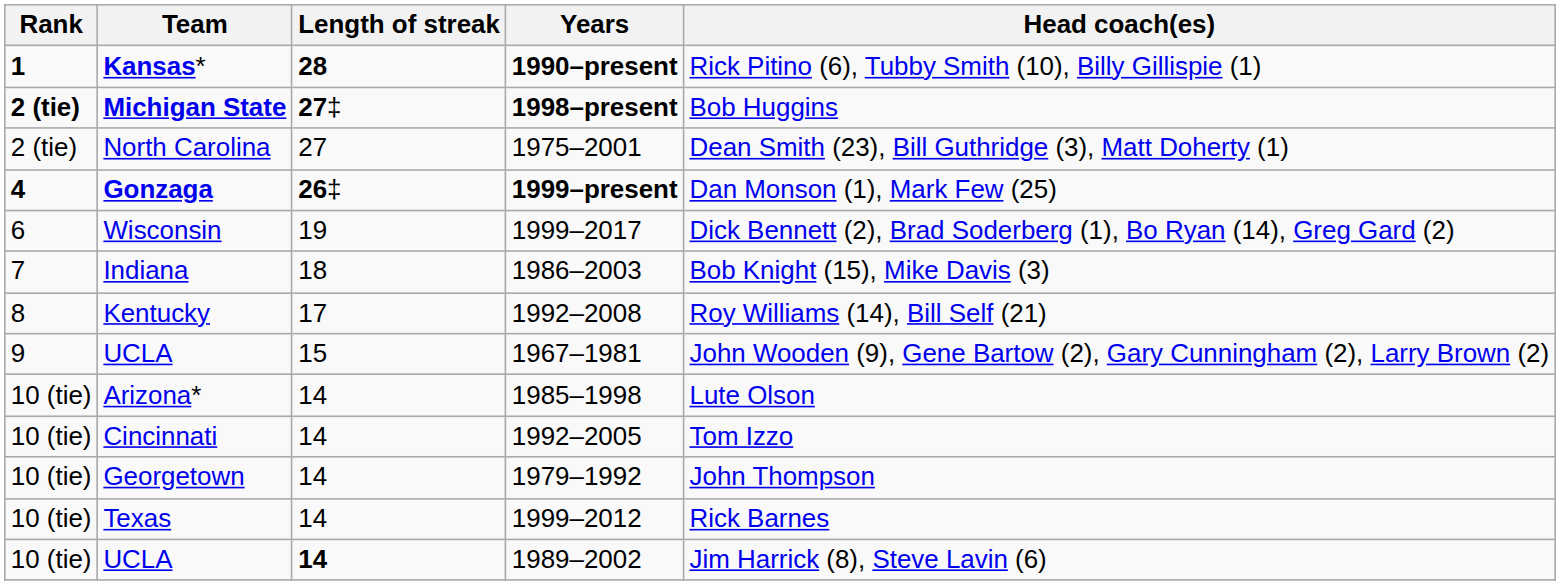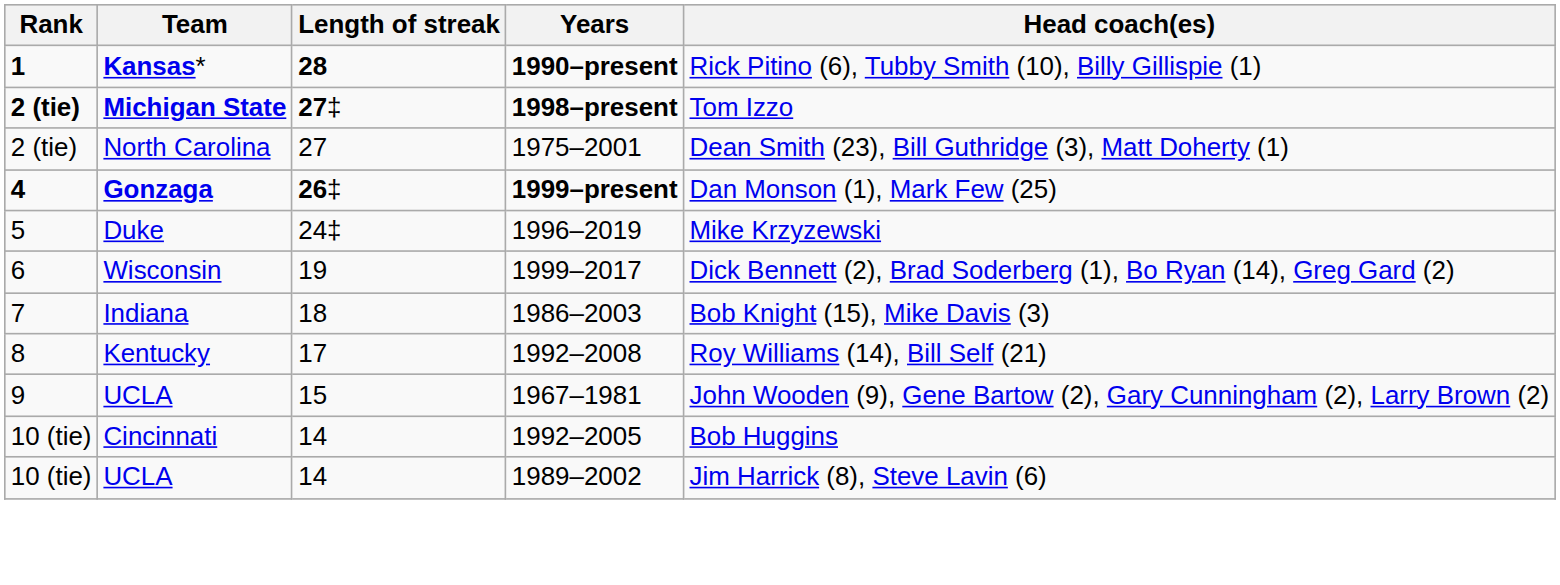 <table class="wikitable">
 <tr>
 <th>Rank</th>
 <th>Team</th>
 <th>Length of streak</th>
 <th>Years</th>
 <th>Head coach(es)</th>
 </tr>
 <tr>
 <td><strong>1</strong></td>
 <td><a href='#'><strong>Kansas</strong></a>*</td>
 <td><strong>28</strong></td>
 <td><strong>1990–present</strong></td>
 <td><a href='#'>Rick Pitino</a> (6), <a href='#'>Tubby Smith</a> (10), <a href='#'>Billy Gillispie</a> (1)</td>
 </tr>
 <tr>
 <td><strong>2 (tie)</strong></td>
 <td><strong><a href='#'>Michigan State</a></strong></td>
 <td><strong>27</strong>‡</td>
 <td><strong>1998–present</strong></td>
-<td><a href='#'>Bob Huggins</a></td>
+<td><a href='#'>Tom Izzo</a></td>
 </tr>
 <tr>
 <td>2 (tie)</td>
 <td><a href='#'>North Carolina</a></td>
 <td>27</td>
 <td>1975–2001</td>
 <td><a href='#'>Dean Smith</a> (23), <a href='#'>Bill Guthridge</a> (3), <a href='#'>Matt Doherty</a> (1)</td>
 </tr>
 <tr>
 <td><strong>4</strong></td>
 <td><strong><a href='#'>Gonzaga</a></strong></td>
 <td><strong>26</strong>‡</td>
 <td><strong>1999–present</strong></td>
 <td><a href='#'>Dan Monson</a> (1), <a href='#'>Mark Few</a> (25)</td>
+</tr>
+<tr>
+<td>5</td>
+<td><a href='#'>Duke</a></td>
+<td>24‡</td>
+<td>1996–2019</td>
+<td><a href='#'>Mike Krzyzewski</a></td>
 </tr>
 <tr>
 <td>6</td>
 <td><a href='#'>Wisconsin</a></td>
 <td>19</td>
 <td>1999–2017</td>
 <td><a href='#'>Dick Bennett</a> (2), <a href='#'>Brad Soderberg</a> (1), <a href='#'>Bo Ryan</a> (14), <a href='#'>Greg Gard</a> (2)</td>
 </tr>
 <tr>
 <td>7</td>
 <td><a href='#'>Indiana</a></td>
 <td>18</td>
 <td>1986–2003</td>
 <td><a href='#'>Bob Knight</a> (15), <a href='#'>Mike Davis</a> (3)</td>
 </tr>
 <tr>
 <td>8</td>
 <td><a href='#'>Kentucky</a></td>
 <td>17</td>
 <td>1992–2008</td>
 <td><a href='#'>Roy Williams</a> (14), <a href='#'>Bill Self</a> (21)</td>
 </tr>
 <tr>
 <td>9</td>
 <td><a href='#'>UCLA</a></td>
 <td>15</td>
 <td>1967–1981</td>
 <td><a href='#'>John Wooden</a> (9), <a href='#'>Gene Bartow</a> (2), <a href='#'>Gary Cunningham</a> (2), <a href='#'>Larry Brown</a> (2)</td>
 </tr>
 <tr>
 <td>10 (tie)</td>
-<td><a href='#'>Arizona</a>*</td>
-<td>14</td>
-<td>1985–1998</td>
-<td><a href='#'>Lute Olson</a></td>
-</tr>
-<tr>
-<td>10 (tie)</td>
 <td><a href='#'>Cincinnati</a></td>
 <td>14</td>
 <td>1992–2005</td>
-<td><a href='#'>Tom Izzo</a></td>
-</tr>
-<tr>
-<td>10 (tie)</td>
-<td><a href='#'>Georgetown</a></td>
-<td>14</td>
-<td>1979–1992</td>
-<td><a href='#'>John Thompson</a></td>
-</tr>
-<tr>
-<td>10 (tie)</td>
-<td><a href='#'>Texas</a></td>
-<td>14</td>
-<td>1999–2012</td>
-<td><a href='#'>Rick Barnes</a></td>
+<td><a href='#'>Bob Huggins</a></td>
 </tr>
 <tr>
 <td>10 (tie)</td>
 <td><a href='#'>UCLA</a></td>
-<td><strong>14</strong></td>
+<td>14</td>
 <td>1989–2002</td>
 <td><a href='#'>Jim Harrick</a> (8), <a href='#'>Steve Lavin</a> (6)</td>
 </tr>
 </table>
